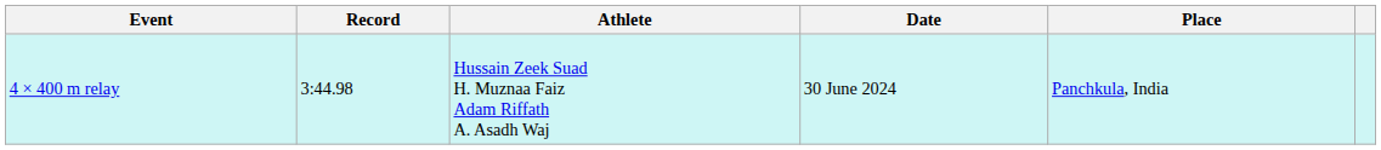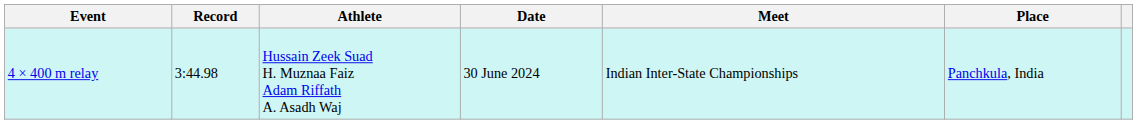 <table class="wikitable" style="font-size:95%; width: 95%;">
 <tr>
 <th>Event</th>
 <th>Record</th>
 <th>Athlete</th>
 <th>Date</th>
+<th>Meet</th>
 <th>Place</th>
 <th></th>
 </tr>
 <tr bgcolor="#CEF6F5">
 <td><a href='#'>4 × 400 m relay</a></td>
 <td>3:44.98</td>
 <td><br><a href='#'>Hussain Zeek Suad</a><br> H. Muznaa Faiz<br><a href='#'>Adam Riffath</a><br>A. Asadh Waj</td>
 <td>30 June 2024</td>
+<td>Indian Inter-State Championships</td>
 <td><a href='#'>Panchkula</a>, India</td>
 <td></td>
 </tr>
 </table>
